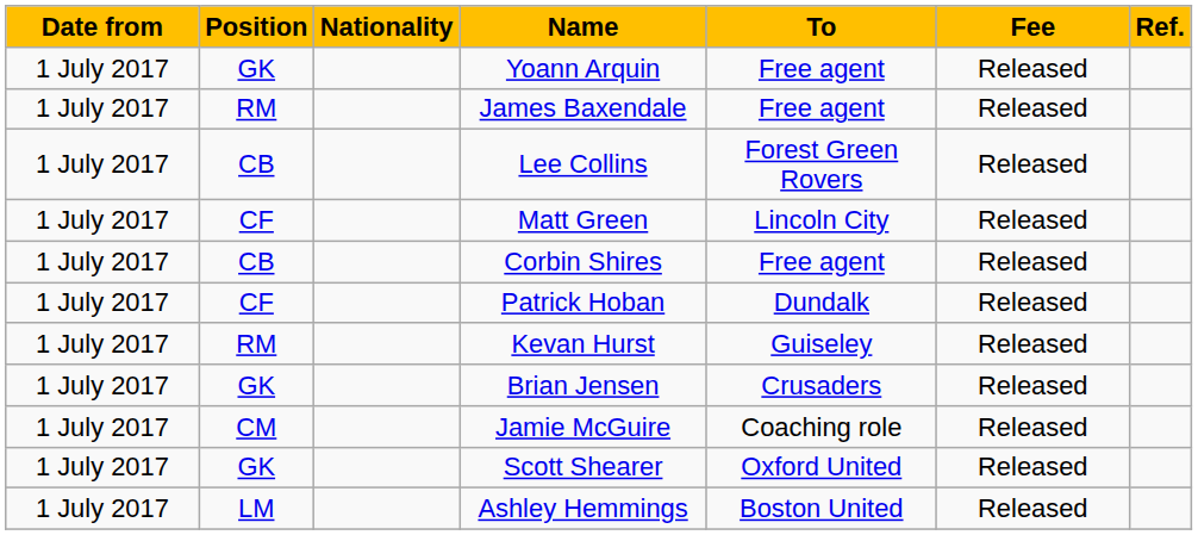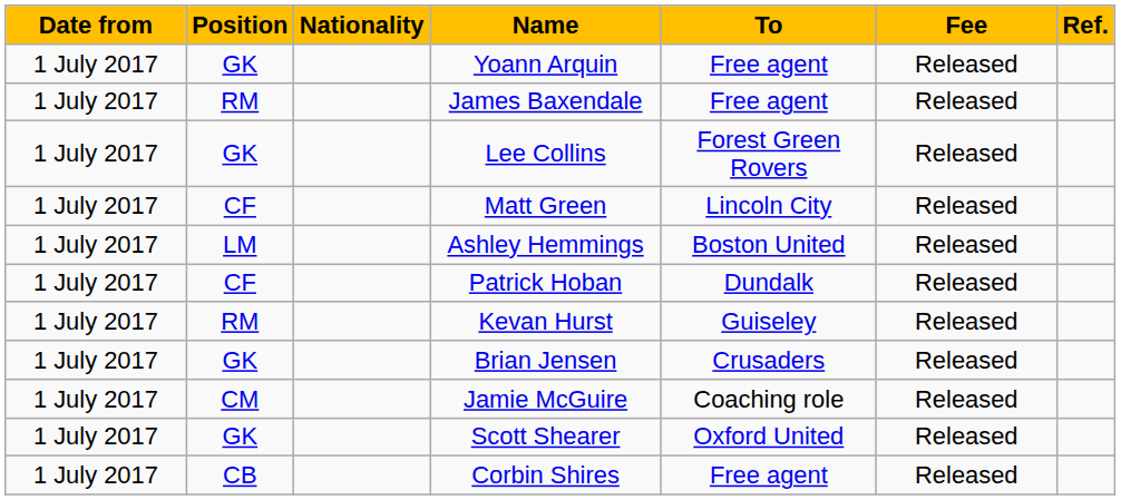 <table class="wikitable"  style="text-align:center; font-size:90%; ">
 <tr>
 <th style="background:#FFBF00; color:#000000; width:100px;">Date from</th>
 <th style="background:#FFBF00; color:#000000; width:50px;">Position</th>
 <th style="background:#FFBF00; color:#000000; width:50px;">Nationality</th>
 <th style="background:#FFBF00; color:#000000; width:130px;">Name</th>
 <th style="background:#FFBF00; color:#000000; width:120px;">To</th>
 <th style="background:#FFBF00; color:#000000; width:100px;">Fee</th>
 <th style="background:#FFBF00; color:#000000; width:25px;">Ref.</th>
 </tr>
 <tr>
 <td>1 July 2017</td>
 <td><a href='#'>GK</a></td>
 <td></td>
 <td><a href='#'>Yoann Arquin</a></td>
 <td><a href='#'>Free agent</a></td>
 <td>Released</td>
 <td></td>
 </tr>
 <tr>
 <td>1 July 2017</td>
 <td><a href='#'>RM</a></td>
 <td></td>
 <td><a href='#'>James Baxendale</a></td>
 <td><a href='#'>Free agent</a></td>
 <td>Released</td>
 <td></td>
 </tr>
 <tr>
 <td>1 July 2017</td>
-<td><a href='#'>CB</a></td>
+<td><a href='#'>GK</a></td>
 <td></td>
 <td><a href='#'>Lee Collins</a></td>
 <td><a href='#'>Forest Green Rovers</a></td>
 <td>Released</td>
 <td></td>
 </tr>
 <tr>
 <td>1 July 2017</td>
 <td><a href='#'>CF</a></td>
 <td></td>
 <td><a href='#'>Matt Green</a></td>
 <td><a href='#'>Lincoln City</a></td>
 <td>Released</td>
 <td></td>
 </tr>
 <tr>
 <td>1 July 2017</td>
-<td><a href='#'>CB</a></td>
+<td><a href='#'>LM</a></td>
 <td></td>
-<td><a href='#'>Corbin Shires</a></td>
-<td><a href='#'>Free agent</a></td>
+<td><a href='#'>Ashley Hemmings</a></td>
+<td><a href='#'>Boston United</a></td>
 <td>Released</td>
 <td></td>
 </tr>
 <tr>
 <td>1 July 2017</td>
 <td><a href='#'>CF</a></td>
 <td></td>
 <td><a href='#'>Patrick Hoban</a></td>
 <td><a href='#'>Dundalk</a></td>
 <td>Released</td>
 <td></td>
 </tr>
 <tr>
 <td>1 July 2017</td>
 <td><a href='#'>RM</a></td>
 <td></td>
 <td><a href='#'>Kevan Hurst</a></td>
 <td><a href='#'>Guiseley</a></td>
 <td>Released</td>
 <td></td>
 </tr>
 <tr>
 <td>1 July 2017</td>
 <td><a href='#'>GK</a></td>
 <td></td>
 <td><a href='#'>Brian Jensen</a></td>
 <td><a href='#'>Crusaders</a></td>
 <td>Released</td>
 <td></td>
 </tr>
 <tr>
 <td>1 July 2017</td>
 <td><a href='#'>CM</a></td>
 <td></td>
 <td><a href='#'>Jamie McGuire</a></td>
 <td>Coaching role</td>
 <td>Released</td>
 <td></td>
 </tr>
 <tr>
 <td>1 July 2017</td>
 <td><a href='#'>GK</a></td>
 <td></td>
 <td><a href='#'>Scott Shearer</a></td>
 <td><a href='#'>Oxford United</a></td>
 <td>Released</td>
 <td></td>
 </tr>
 <tr>
 <td>1 July 2017</td>
-<td><a href='#'>LM</a></td>
+<td><a href='#'>CB</a></td>
 <td></td>
-<td><a href='#'>Ashley Hemmings</a></td>
-<td><a href='#'>Boston United</a></td>
+<td><a href='#'>Corbin Shires</a></td>
+<td><a href='#'>Free agent</a></td>
 <td>Released</td>
 <td></td>
 </tr>
 </table>
